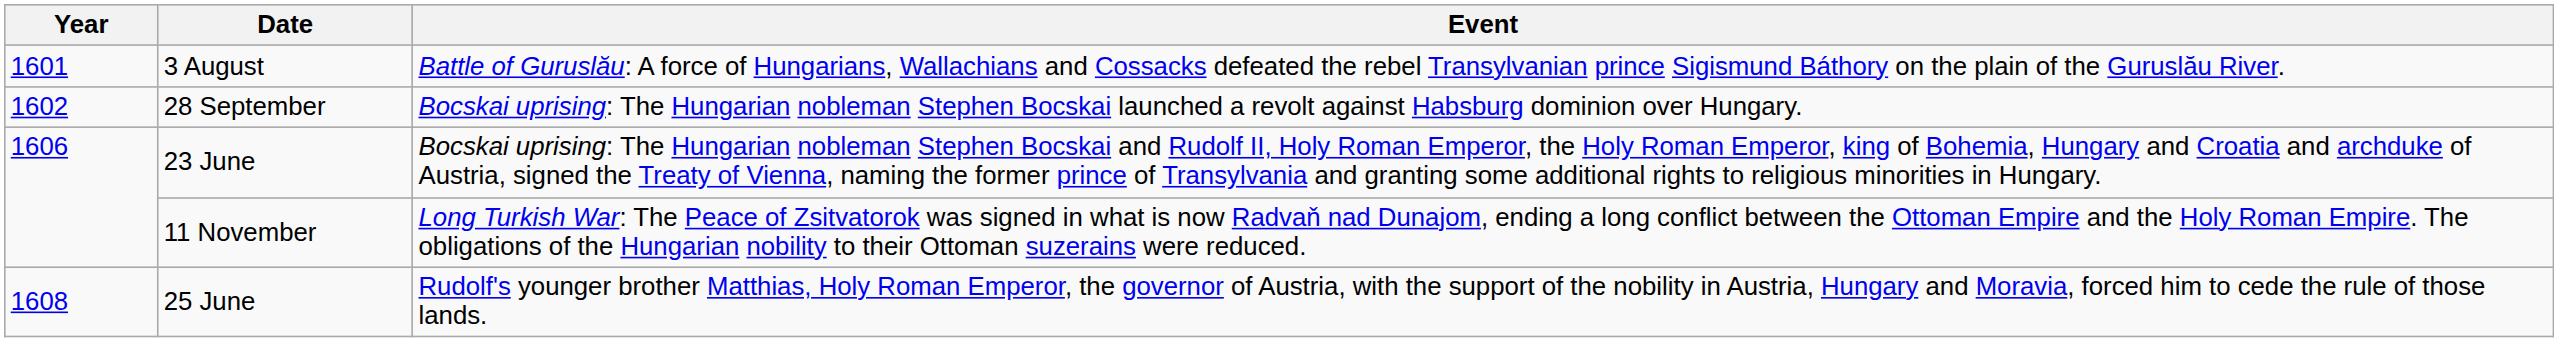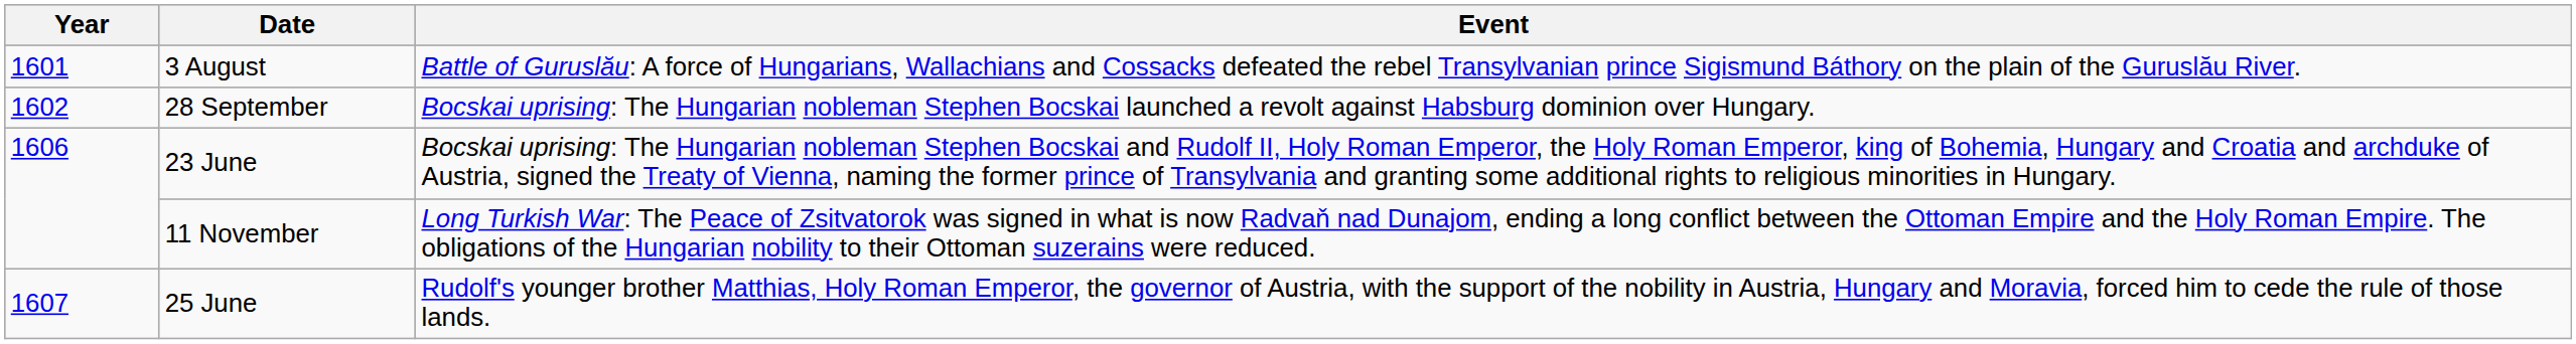 <table class="wikitable" width="100%">
 <tr>
 <th style="width: 6%;">Year</th>
 <th style="width: 10%;">Date</th>
 <th>Event</th>
 </tr>
 <tr>
 <td><a href='#'>1601</a></td>
 <td>3 August</td>
 <td><em><a href='#'>Battle of Guruslău</a></em>: A force of <a href='#'>Hungarians</a>, <a href='#'>Wallachians</a> and <a href='#'>Cossacks</a> defeated the rebel <a href='#'>Transylvanian</a> <a href='#'>prince</a> <a href='#'>Sigismund Báthory</a> on the plain of the <a href='#'>Guruslău River</a>.</td>
 </tr>
 <tr>
 <td><a href='#'>1602</a></td>
 <td>28 September</td>
 <td><em><a href='#'>Bocskai uprising</a></em>: The <a href='#'>Hungarian</a> <a href='#'>nobleman</a> <a href='#'>Stephen Bocskai</a> launched a revolt against <a href='#'>Habsburg</a> dominion over Hungary.</td>
 </tr>
 <tr>
 <td rowspan="2" valign="top"><a href='#'>1606</a></td>
 <td>23 June</td>
 <td><em>Bocskai uprising</em>: The <a href='#'>Hungarian</a> <a href='#'>nobleman</a> <a href='#'>Stephen Bocskai</a> and <a href='#'>Rudolf II, Holy Roman Emperor</a>, the <a href='#'>Holy Roman Emperor</a>, <a href='#'>king</a> of <a href='#'>Bohemia</a>, <a href='#'>Hungary</a> and <a href='#'>Croatia</a> and <a href='#'>archduke</a> of Austria, signed the <a href='#'>Treaty of Vienna</a>, naming the former <a href='#'>prince</a> of <a href='#'>Transylvania</a> and granting some additional rights to religious minorities in Hungary.</td>
 </tr>
 <tr>
 <td>11 November</td>
 <td><em><a href='#'>Long Turkish War</a></em>: The <a href='#'>Peace of Zsitvatorok</a> was signed in what is now <a href='#'>Radvaň nad Dunajom</a>, ending a long conflict between the <a href='#'>Ottoman Empire</a> and the <a href='#'>Holy Roman Empire</a>.  The obligations of the <a href='#'>Hungarian</a> <a href='#'>nobility</a> to their Ottoman <a href='#'>suzerains</a> were reduced.</td>
 </tr>
 <tr>
-<td><a href='#'>1608</a></td>
+<td><a href='#'>1607</a></td>
 <td>25 June</td>
 <td><a href='#'>Rudolf's</a> younger brother <a href='#'>Matthias, Holy Roman Emperor</a>, the <a href='#'>governor</a> of Austria, with the support of the nobility in Austria, <a href='#'>Hungary</a> and <a href='#'>Moravia</a>, forced him to cede the rule of those lands.</td>
 </tr>
 </table>
